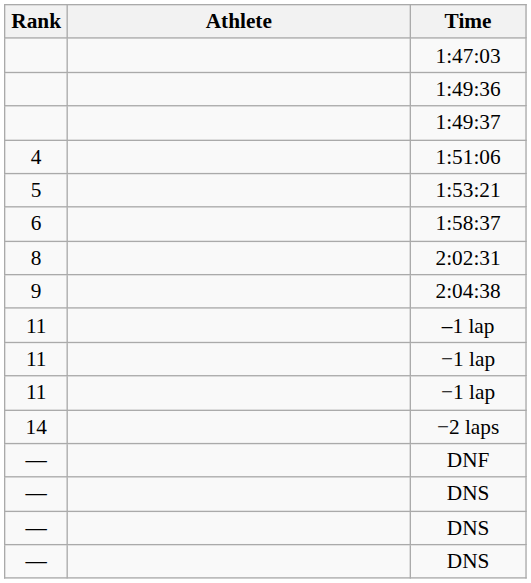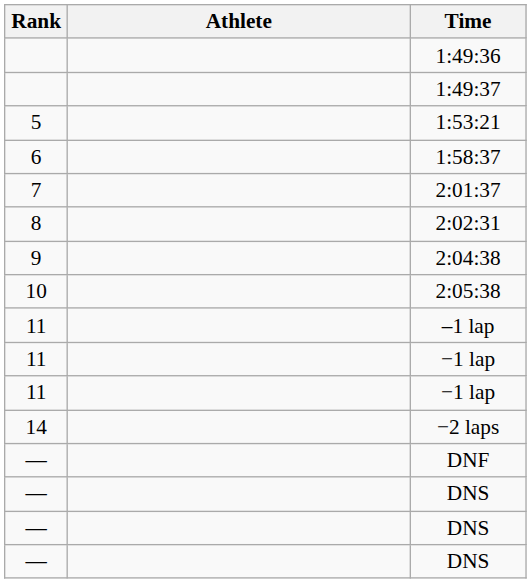 <table class=wikitable style="text-align:center">
 <tr>
 <th width=40>Rank</th>
 <th width=250>Athlete</th>
 <th width=80>Time</th>
-</tr>
-<tr>
-<td></td>
-<td align=left></td>
-<td>1:47:03</td>
 </tr>
 <tr>
 <td></td>
 <td align=left></td>
 <td>1:49:36</td>
 </tr>
 <tr>
 <td></td>
 <td align=left></td>
 <td>1:49:37</td>
 </tr>
 <tr>
-<td>4</td>
-<td align=left></td>
-<td>1:51:06</td>
-</tr>
-<tr>
 <td>5</td>
 <td align=left></td>
 <td>1:53:21</td>
 </tr>
 <tr>
 <td>6</td>
 <td align=left></td>
 <td>1:58:37</td>
 </tr>
 <tr>
+<td>7</td>
+<td align=left></td>
+<td>2:01:37</td>
+</tr>
+<tr>
 <td>8</td>
 <td align=left></td>
 <td>2:02:31</td>
 </tr>
 <tr>
 <td>9</td>
 <td align=left></td>
 <td>2:04:38</td>
+</tr>
+<tr>
+<td>10</td>
+<td align=left></td>
+<td>2:05:38</td>
 </tr>
 <tr>
 <td>11</td>
 <td align=left></td>
 <td>–1 lap</td>
 </tr>
 <tr>
 <td>11</td>
 <td align=left></td>
 <td>−1 lap</td>
 </tr>
 <tr>
 <td>11</td>
 <td align=left></td>
 <td>−1 lap</td>
 </tr>
 <tr>
 <td>14</td>
 <td align=left></td>
 <td>−2 laps</td>
 </tr>
 <tr>
 <td>—</td>
 <td align=left></td>
 <td>DNF</td>
 </tr>
 <tr>
 <td>—</td>
 <td align=left></td>
 <td>DNS</td>
 </tr>
 <tr>
 <td>—</td>
 <td align=left></td>
 <td>DNS</td>
 </tr>
 <tr>
 <td>—</td>
 <td align=left></td>
 <td>DNS</td>
 </tr>
 </table>
